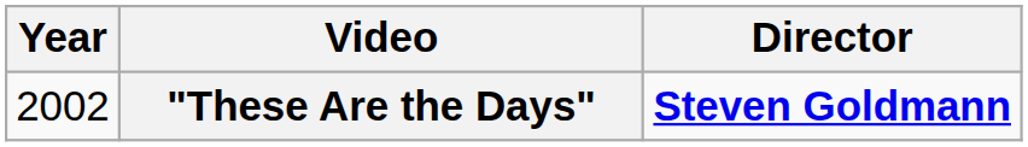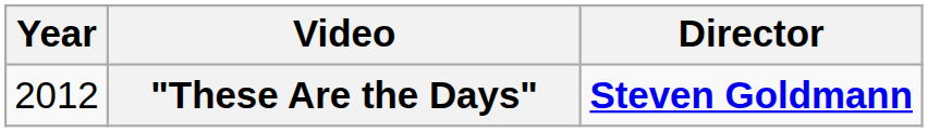 <table class="wikitable plainrowheaders">
 <tr>
 <th>Year</th>
 <th style="width:12em;">Video</th>
 <th>Director</th>
 </tr>
 <tr>
-<td>2002</td>
+<td>2012</td>
 <th scope="row">"These Are the Days"</th>
 <td><strong><a href='#'>Steven Goldmann</a></strong></td>
 </tr>
 </table>
